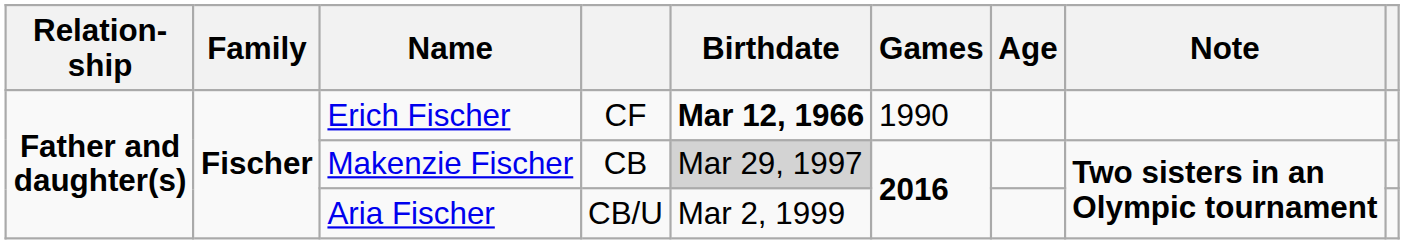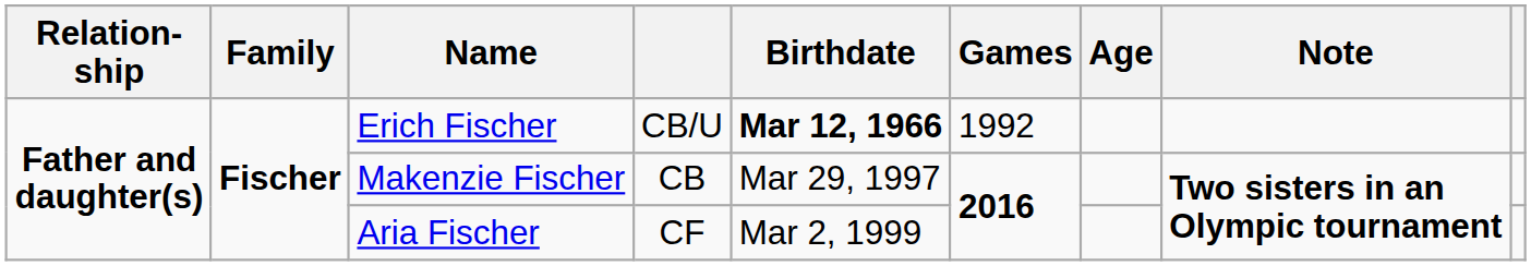 <table class="wikitable sortable" style="text-align: left; font-size: 90%; margin-left: 1em;">
 <tr>
 <th>Relation-<br>ship</th>
 <th>Family</th>
 <th>Name</th>
 <th></th>
 <th>Birthdate</th>
 <th>Games</th>
 <th>Age</th>
 <th>Note</th>
 <th></th>
 </tr>
 <tr>
 <td rowspan="3" style="text-align: center;"><strong>Father and<br>daughter(s)</strong></td>
 <td rowspan="3"><strong>Fischer</strong></td>
 <td data-sort-value="Fischer, Erich"><a href='#'>Erich Fischer</a></td>
-<td style="text-align: center;">CF</td>
+<td style="text-align: center;">CB/U</td>
 <td><strong>Mar 12, 1966</strong></td>
-<td>1990</td>
+<td>1992</td>
 <td></td>
 <td></td>
 <td></td>
 </tr>
 <tr>
 <td data-sort-value="Fischer, Makenzie"><a href='#'>Makenzie Fischer</a></td>
 <td style="text-align: center;">CB</td>
-<td style="background: lightgrey;">Mar 29, 1997</td>
+<td>Mar 29, 1997</td>
 <td rowspan="2"><strong>2016 </strong></td>
 <td></td>
 <td rowspan="2"><strong>Two sisters in an<br>Olympic tournament</strong></td>
 <td></td>
 </tr>
 <tr>
 <td data-sort-value="Fischer, Aria"><a href='#'>Aria Fischer</a></td>
-<td style="text-align: center;">CB/U</td>
+<td style="text-align: center;">CF</td>
 <td>Mar 2, 1999</td>
 <td></td>
 <td></td>
 </tr>
 </table>
